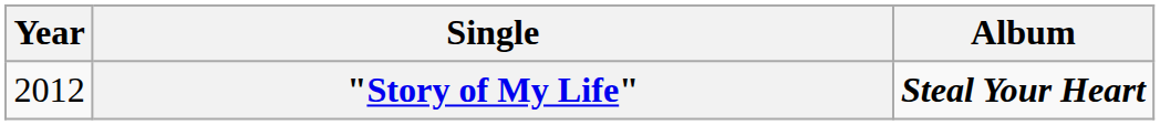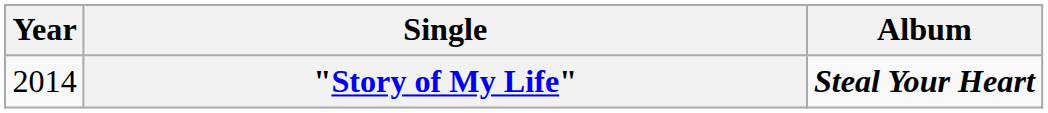 <table class="wikitable plainrowheaders">
 <tr>
 <th>Year</th>
 <th style="width:22em;">Single</th>
 <th>Album</th>
 </tr>
 <tr>
-<td>2012</td>
+<td>2014</td>
 <th scope="row">"<a href='#'>Story of My Life</a>"<br></th>
 <td align="left"><strong><em>Steal Your Heart</em></strong></td>
 </tr>
 </table>
